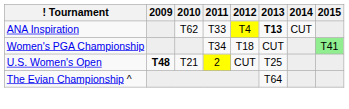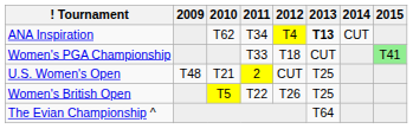 <table class="wikitable" style="font-size:95%;text-align:center;">
 <tr>
 <th>! Tournament</th>
 <th>2009</th>
 <th>2010</th>
 <th>2011</th>
 <th>2012</th>
 <th>2013</th>
 <th>2014</th>
 <th>2015</th>
 </tr>
 <tr>
 <td align=left><a href='#'>ANA Inspiration</a></td>
 <td style="background:#eeeeee;"></td>
 <td>T62</td>
-<td>T33</td>
+<td>T34</td>
 <td style="background:yellow;">T4</td>
 <td><strong>T13</strong></td>
 <td>CUT</td>
 <td style="background:#eeeeee;"></td>
 </tr>
 <tr>
 <td align=left><a href='#'>Women's PGA Championship</a></td>
 <td style="background:#eeeeee;"></td>
 <td style="background:#eeeeee;"></td>
-<td>T34</td>
+<td>T33</td>
 <td>T18</td>
 <td>CUT</td>
 <td style="background:#eeeeee;"></td>
 <td style="background: lightgreen;">T41</td>
 </tr>
 <tr>
 <td align=left><a href='#'>U.S. Women's Open</a></td>
-<td><strong>T48</strong></td>
+<td>T48</td>
 <td>T21</td>
 <td style="background:yellow;">2</td>
 <td>CUT</td>
+<td>T25</td>
+<td style="background:#eeeeee;"></td>
+<td style="background:#eeeeee;"></td>
+</tr>
+<tr>
+<td align=left><a href='#'>Women's British Open</a></td>
+<td style="background:#eeeeee;"></td>
+<td style="background:yellow;">T5</td>
+<td>T22</td>
+<td>T26</td>
 <td>T25</td>
 <td style="background:#eeeeee;"></td>
 <td style="background:#eeeeee;"></td>
 </tr>
 <tr>
 <td align=left><a href='#'>The Evian Championship</a> ^</td>
 <td style="background:#eeeeee;" colspan=4></td>
 <td>T64</td>
 <td style="background:#eeeeee;"></td>
 <td style="background:#eeeeee;"></td>
 </tr>
 </table>
